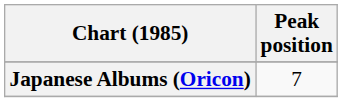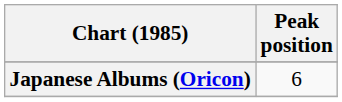 <table class="wikitable sortable plainrowheaders">
 <tr>
 <th>Chart (1985)</th>
 <th>Peak<br>position</th>
 </tr>
 <tr>
 </tr>
 <tr>
 <th scope="row">Japanese Albums (<a href='#'>Oricon</a>)</th>
-<td align="center">7</td>
+<td align="center">6</td>
 </tr>
 <tr>
 </tr>
 </table>
